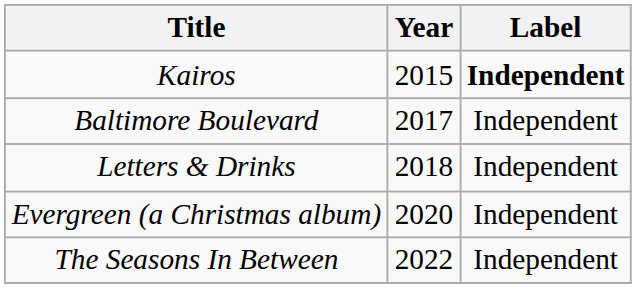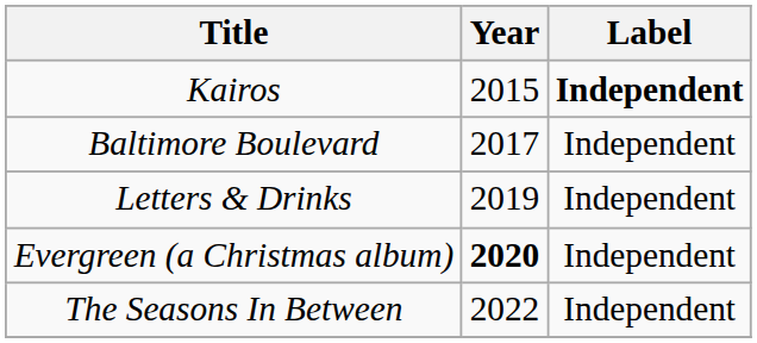 <table class="wikitable">
 <tr>
 <th style="text-align: center; vertical-align: center; width: 150">Title</th>
 <th style="text-align: center; vertical-align: center; width: 40">Year</th>
 <th style="text-align: center; vertical-align: center; width: 100">Label</th>
 </tr>
 <tr>
 <td style="text-align: center; vertical-align: center"><em>Kairos</em></td>
 <td style="text-align: center; vertical-align: center">2015</td>
 <td style="text-align: center; vertical-align: center"><strong>Independent</strong></td>
 </tr>
 <tr>
 <td style="text-align: center; vertical-align: center"><em>Baltimore Boulevard</em></td>
 <td style="text-align: center; vertical-align: center">2017</td>
 <td style="text-align: center; vertical-align: center">Independent</td>
 </tr>
 <tr>
 <td style="text-align: center; vertical-align: center"><em>Letters & Drinks</em></td>
-<td style="text-align: center; vertical-align: center">2018</td>
+<td style="text-align: center; vertical-align: center">2019</td>
 <td style="text-align: center; vertical-align: center">Independent</td>
 </tr>
 <tr>
 <td style="text-align: center; vertical-align: center"><em>Evergreen (a Christmas album)</em></td>
-<td style="text-align: center; vertical-align: center">2020</td>
+<td style="text-align: center; vertical-align: center"><strong>2020</strong></td>
 <td style="text-align: center; vertical-align: center">Independent</td>
 </tr>
 <tr>
 <td style="text-align: center; vertical-align: center"><em>The Seasons In Between</em></td>
 <td style="text-align: center; vertical-align: center">2022</td>
 <td style="text-align: center; vertical-align: center">Independent</td>
 </tr>
 <tr>
 </tr>
 </table>
